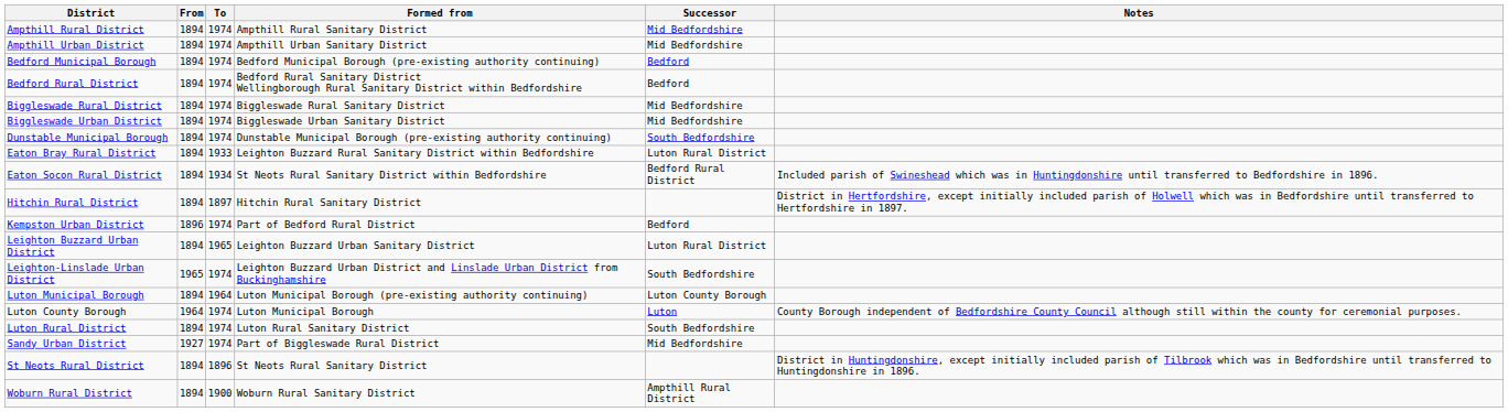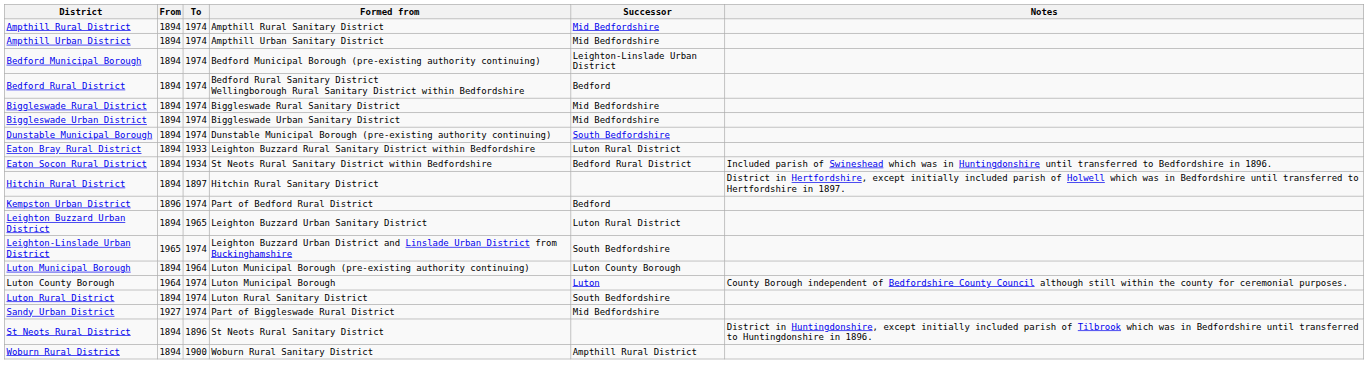 <table class="wikitable sortable">
 <tr>
 <th>District</th>
 <th>From</th>
 <th>To</th>
 <th class="unsortable">Formed from</th>
 <th>Successor</th>
 <th class="unsortable">Notes</th>
 </tr>
 <tr>
 <td><a href='#'>Ampthill Rural District</a></td>
 <td>1894</td>
 <td>1974</td>
 <td>Ampthill Rural Sanitary District</td>
 <td><a href='#'>Mid Bedfordshire</a></td>
 <td></td>
 </tr>
 <tr>
 <td><a href='#'>Ampthill Urban District</a></td>
 <td>1894</td>
 <td>1974</td>
 <td>Ampthill Urban Sanitary District</td>
 <td>Mid Bedfordshire</td>
 <td></td>
 </tr>
 <tr>
 <td><a href='#'>Bedford Municipal Borough</a></td>
 <td>1894</td>
 <td>1974</td>
 <td>Bedford Municipal Borough (pre-existing authority continuing)</td>
-<td><a href='#'>Bedford</a></td>
+<td>Leighton-Linslade Urban District</td>
 <td></td>
 </tr>
 <tr>
 <td><a href='#'>Bedford Rural District</a></td>
 <td>1894</td>
 <td>1974</td>
 <td>Bedford Rural Sanitary District<br>Wellingborough Rural Sanitary District within Bedfordshire</td>
 <td>Bedford</td>
 <td></td>
 </tr>
 <tr>
 <td><a href='#'>Biggleswade Rural District</a></td>
 <td>1894</td>
 <td>1974</td>
 <td>Biggleswade Rural Sanitary District</td>
 <td>Mid Bedfordshire</td>
 <td></td>
 </tr>
 <tr>
 <td><a href='#'>Biggleswade Urban District</a></td>
 <td>1894</td>
 <td>1974</td>
 <td>Biggleswade Urban Sanitary District</td>
 <td>Mid Bedfordshire</td>
 <td></td>
 </tr>
 <tr>
 <td><a href='#'>Dunstable Municipal Borough</a></td>
 <td>1894</td>
 <td>1974</td>
 <td>Dunstable Municipal Borough (pre-existing authority continuing)</td>
 <td><a href='#'>South Bedfordshire</a></td>
 <td></td>
 </tr>
 <tr>
 <td><a href='#'>Eaton Bray Rural District</a></td>
 <td>1894</td>
 <td>1933</td>
 <td>Leighton Buzzard Rural Sanitary District within Bedfordshire</td>
 <td>Luton Rural District</td>
 <td></td>
 </tr>
 <tr>
 <td><a href='#'>Eaton Socon Rural District</a></td>
 <td>1894</td>
 <td>1934</td>
 <td>St Neots Rural Sanitary District within Bedfordshire</td>
 <td>Bedford Rural District</td>
 <td>Included parish of <a href='#'>Swineshead</a> which was in <a href='#'>Huntingdonshire</a> until transferred to Bedfordshire in 1896.</td>
 </tr>
 <tr>
 <td><a href='#'>Hitchin Rural District</a></td>
 <td>1894</td>
 <td>1897</td>
 <td>Hitchin Rural Sanitary District</td>
 <td></td>
 <td>District in <a href='#'>Hertfordshire</a>, except initially included parish of <a href='#'>Holwell</a> which was in Bedfordshire until transferred to Hertfordshire in 1897.</td>
 </tr>
 <tr>
 <td><a href='#'>Kempston Urban District</a></td>
 <td>1896</td>
 <td>1974</td>
 <td>Part of Bedford Rural District</td>
 <td>Bedford</td>
 <td></td>
 </tr>
 <tr>
 <td><a href='#'>Leighton Buzzard Urban District</a></td>
 <td>1894</td>
 <td>1965</td>
 <td>Leighton Buzzard Urban Sanitary District</td>
 <td>Luton Rural District</td>
 <td></td>
 </tr>
 <tr>
 <td><a href='#'>Leighton-Linslade Urban District</a></td>
 <td>1965</td>
 <td>1974</td>
 <td>Leighton Buzzard Urban District and <a href='#'>Linslade Urban District</a> from <a href='#'>Buckinghamshire</a></td>
 <td>South Bedfordshire</td>
 <td></td>
 </tr>
 <tr>
 <td><a href='#'>Luton Municipal Borough</a></td>
 <td>1894</td>
 <td>1964</td>
 <td>Luton Municipal Borough (pre-existing authority continuing)</td>
 <td>Luton County Borough</td>
 <td></td>
 </tr>
 <tr>
 <td>Luton County Borough</td>
 <td>1964</td>
 <td>1974</td>
 <td>Luton Municipal Borough</td>
 <td><a href='#'>Luton</a></td>
 <td>County Borough independent of <a href='#'>Bedfordshire County Council</a> although still within the county for ceremonial purposes.</td>
 </tr>
 <tr>
 <td><a href='#'>Luton Rural District</a></td>
 <td>1894</td>
 <td>1974</td>
 <td>Luton Rural Sanitary District</td>
 <td>South Bedfordshire</td>
 <td></td>
 </tr>
 <tr>
 <td><a href='#'>Sandy Urban District</a></td>
 <td>1927</td>
 <td>1974</td>
 <td>Part of Biggleswade Rural District</td>
 <td>Mid Bedfordshire</td>
 <td></td>
 </tr>
 <tr>
 <td><a href='#'>St Neots Rural District</a></td>
 <td>1894</td>
 <td>1896</td>
 <td>St Neots Rural Sanitary District</td>
 <td></td>
 <td>District in <a href='#'>Huntingdonshire</a>, except initially included parish of <a href='#'>Tilbrook</a> which was in Bedfordshire until transferred to Huntingdonshire in 1896.</td>
 </tr>
 <tr>
 <td><a href='#'>Woburn Rural District</a></td>
 <td>1894</td>
 <td>1900</td>
 <td>Woburn Rural Sanitary District</td>
 <td>Ampthill Rural District</td>
 <td></td>
 </tr>
 </table>
